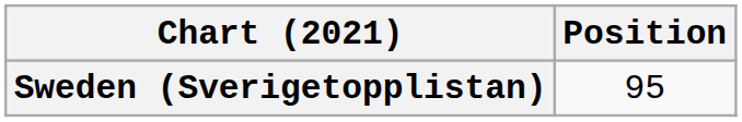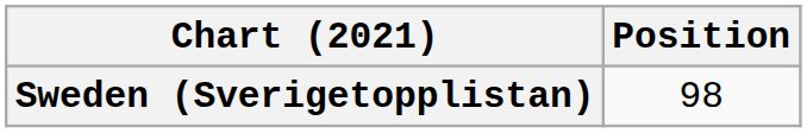 <table class="wikitable plainrowheaders" style="text-align:center">
 <tr>
 <th scope="col">Chart (2021)</th>
 <th scope="col">Position</th>
 </tr>
 <tr>
 <th scope="row">Sweden (Sverigetopplistan)</th>
-<td>95</td>
+<td>98</td>
 </tr>
 </table>
